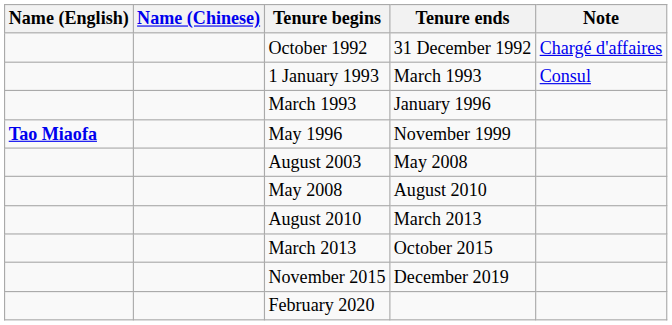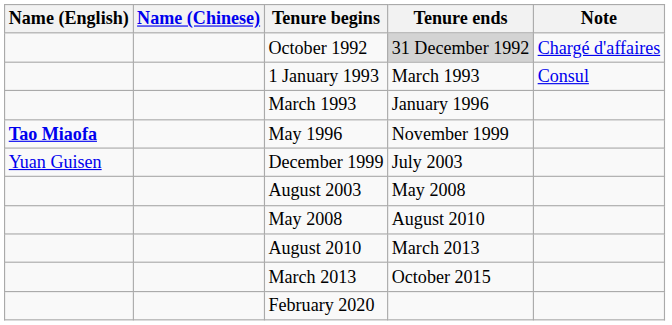 <table class="wikitable">
 <tr>
 <th>Name (English)</th>
 <th><a href='#'>Name (Chinese)</a></th>
 <th>Tenure begins</th>
 <th>Tenure ends</th>
 <th>Note</th>
 </tr>
 <tr>
 <td></td>
 <td></td>
 <td>October 1992</td>
-<td>31 December 1992</td>
+<td style="background: lightgrey;">31 December 1992</td>
 <td><a href='#'>Chargé d'affaires</a></td>
 </tr>
 <tr>
 <td></td>
 <td></td>
 <td>1 January 1993</td>
 <td>March 1993</td>
 <td><a href='#'>Consul</a></td>
 </tr>
 <tr>
 <td></td>
 <td></td>
 <td>March 1993</td>
 <td>January 1996</td>
 <td></td>
 </tr>
 <tr>
 <td><strong><a href='#'>Tao Miaofa</a></strong></td>
 <td></td>
 <td>May 1996</td>
 <td>November 1999</td>
+<td></td>
+</tr>
+<tr>
+<td><a href='#'>Yuan Guisen</a></td>
+<td></td>
+<td>December 1999</td>
+<td>July 2003</td>
 <td></td>
 </tr>
 <tr>
 <td></td>
 <td></td>
 <td>August 2003</td>
 <td>May 2008</td>
 <td></td>
 </tr>
 <tr>
 <td></td>
 <td></td>
 <td>May 2008</td>
 <td>August 2010</td>
 <td></td>
 </tr>
 <tr>
 <td></td>
 <td></td>
 <td>August 2010</td>
 <td>March 2013</td>
 <td></td>
 </tr>
 <tr>
 <td></td>
 <td></td>
 <td>March 2013</td>
 <td>October 2015</td>
 <td></td>
 </tr>
 <tr>
 <td></td>
 <td></td>
-<td>November 2015</td>
-<td>December 2019</td>
-<td></td>
-</tr>
-<tr>
-<td></td>
-<td></td>
 <td>February 2020</td>
 <td></td>
 <td></td>
 </tr>
 </table>
